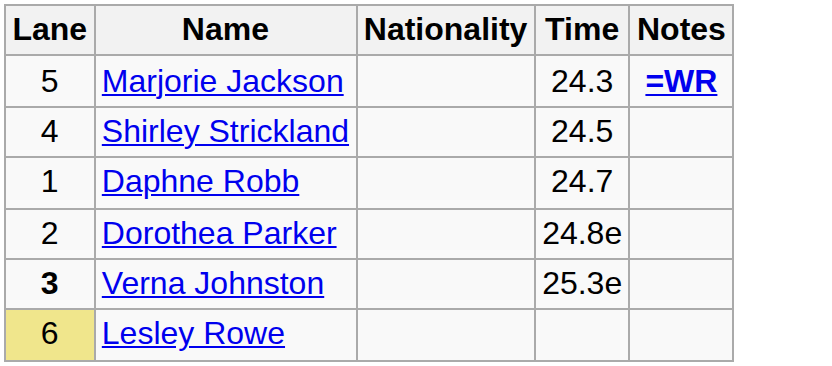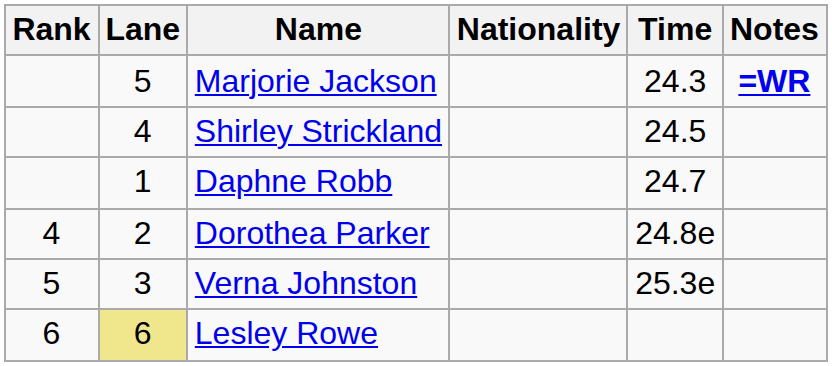 <table class="wikitable sortable" style=" text-align:center">
 <tr>
+<th>Rank</th>
 <th>Lane</th>
 <th>Name</th>
 <th>Nationality</th>
 <th>Time</th>
 <th>Notes</th>
 </tr>
 <tr>
+<td></td>
 <td>5</td>
 <td align=left><a href='#'>Marjorie Jackson</a></td>
 <td align=left></td>
 <td>24.3</td>
 <td><strong><a href='#'>=WR</a></strong></td>
 </tr>
 <tr>
+<td></td>
 <td>4</td>
 <td align=left><a href='#'>Shirley Strickland</a></td>
 <td align=left></td>
 <td>24.5</td>
 <td></td>
 </tr>
 <tr>
+<td></td>
 <td>1</td>
 <td align=left><a href='#'>Daphne Robb</a></td>
 <td align=left></td>
 <td>24.7</td>
 <td></td>
 </tr>
 <tr>
+<td>4</td>
 <td>2</td>
 <td align=left><a href='#'>Dorothea Parker</a></td>
 <td align=left></td>
 <td>24.8e</td>
 <td></td>
 </tr>
 <tr>
-<td><strong>3</strong></td>
+<td>5</td>
+<td>3</td>
 <td align=left><a href='#'>Verna Johnston</a></td>
 <td align=left></td>
 <td>25.3e</td>
 <td></td>
 </tr>
 <tr>
+<td>6</td>
 <td style="background: khaki;">6</td>
 <td align=left><a href='#'>Lesley Rowe</a></td>
 <td align=left></td>
 <td></td>
 <td></td>
 </tr>
 </table>
